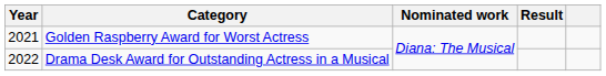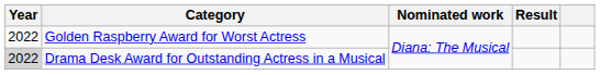 <table class="wikitable sortable">
 <tr>
 <th>Year</th>
 <th>Category</th>
 <th>Nominated work</th>
 <th>Result</th>
 <th scope="col" style="width:2em;" class="unsortable"></th>
 </tr>
 <tr>
-<td>2021</td>
+<td>2022</td>
 <td><a href='#'>Golden Raspberry Award for Worst Actress</a></td>
 <td rowspan=2><em><a href='#'>Diana: The Musical</a></em></td>
 <td></td>
 <td></td>
 </tr>
 <tr>
-<td>2022</td>
+<td style="background: lightgrey;">2022</td>
 <td><a href='#'>Drama Desk Award for Outstanding Actress in a Musical</a></td>
 <td></td>
 <td></td>
 </tr>
 </table>
